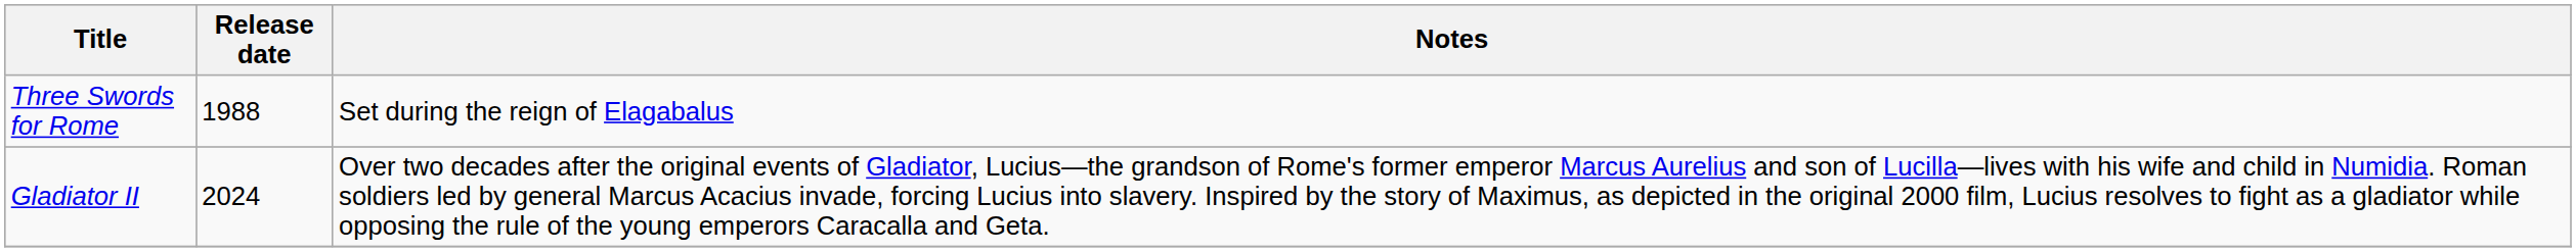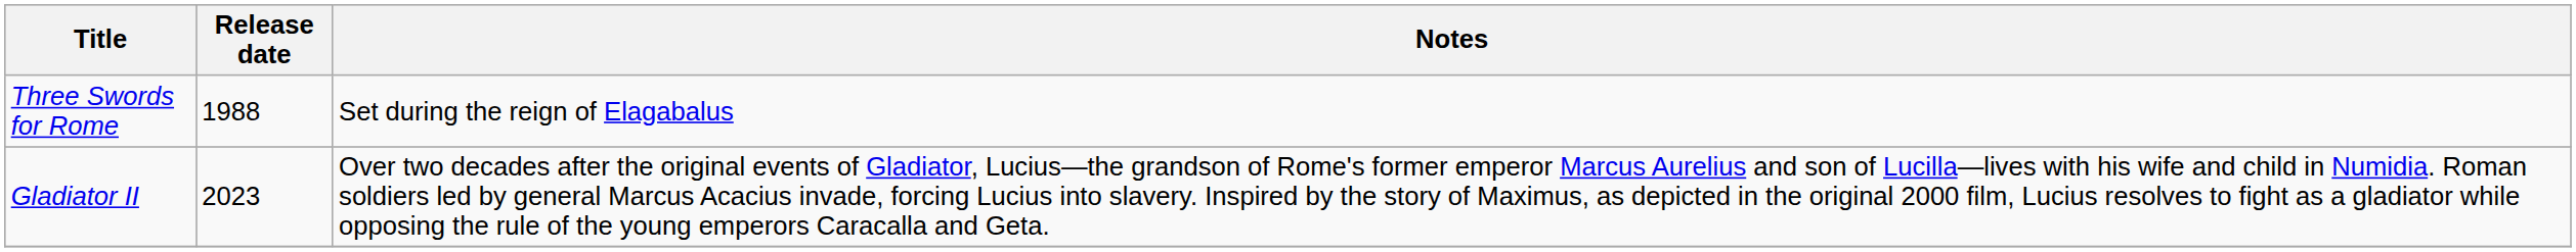 <table class="wikitable sortable">
 <tr>
 <th scope="col">Title</th>
 <th scope="col">Release date</th>
 <th scope="col" class="unsortable">Notes</th>
 </tr>
 <tr>
 <td><em><a href='#'>Three Swords for Rome</a></em></td>
 <td>1988</td>
 <td>Set during the reign of <a href='#'>Elagabalus</a></td>
 </tr>
 <tr>
 <td><em><a href='#'>Gladiator II</a></em></td>
-<td>2024</td>
+<td>2023</td>
 <td>Over two decades after the original events of <a href='#'>Gladiator</a>, Lucius—the grandson of Rome's former emperor <a href='#'>Marcus Aurelius</a> and son of <a href='#'>Lucilla</a>—lives with his wife and child in <a href='#'>Numidia</a>. Roman soldiers led by general Marcus Acacius invade, forcing Lucius into slavery. Inspired by the story of Maximus, as depicted in the original 2000 film, Lucius resolves to fight as a gladiator while opposing the rule of the young emperors Caracalla and Geta.</td>
 </tr>
 <tr>
 </tr>
 </table>
